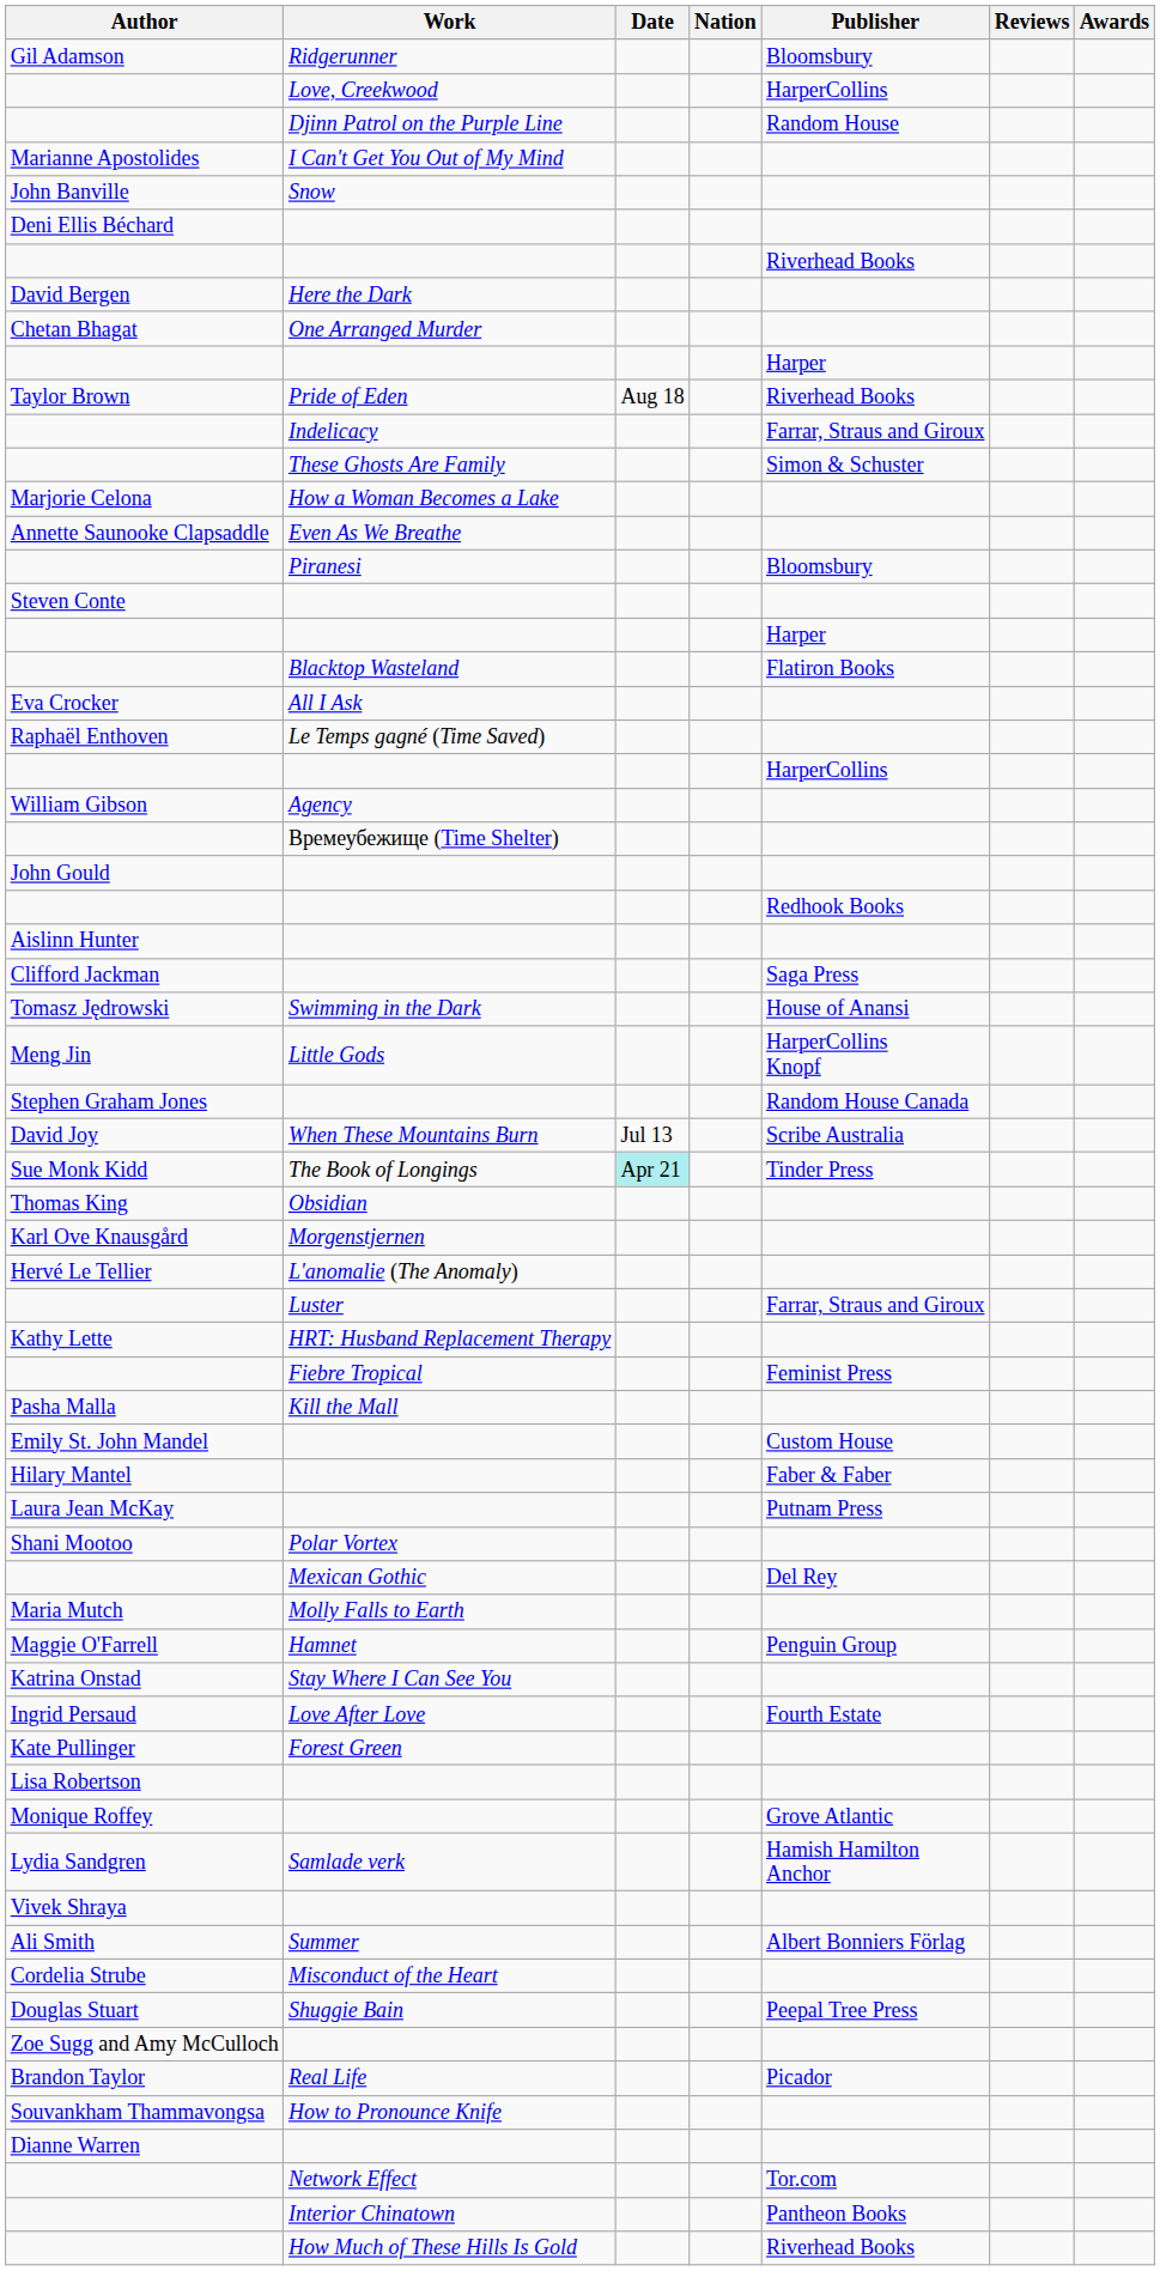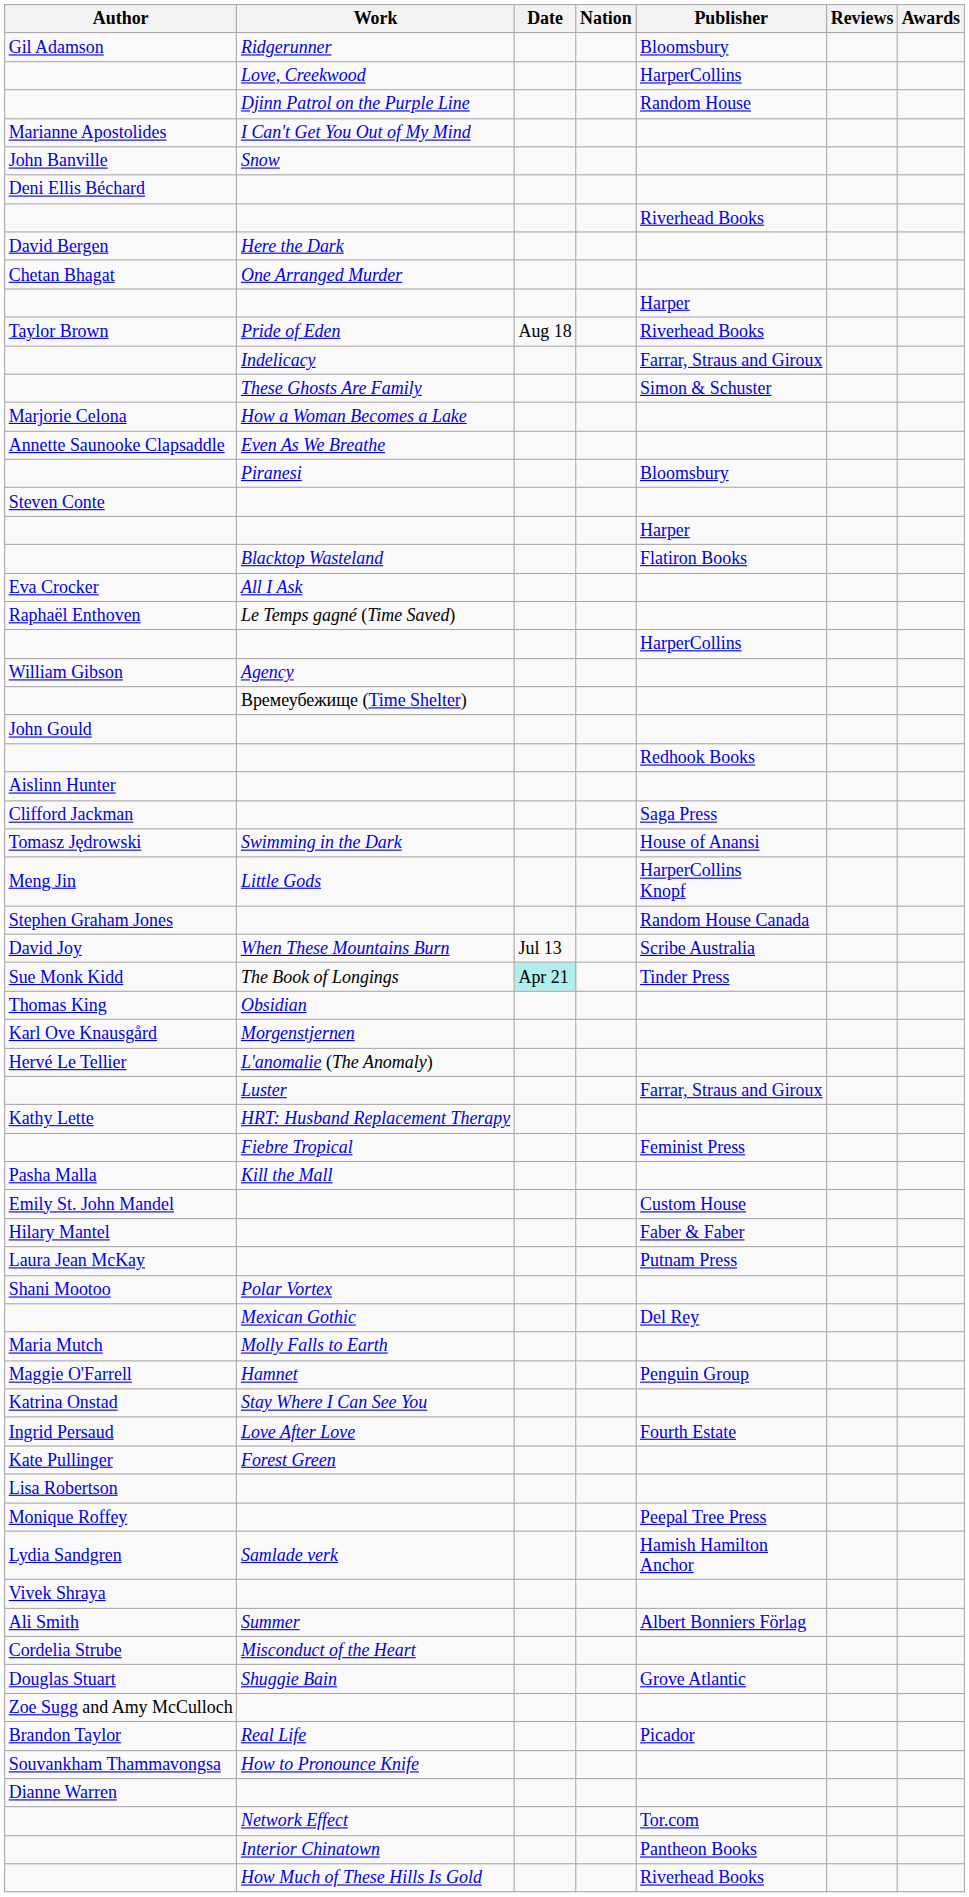 <table class="wikitable sortable">
 <tr>
 <th>Author</th>
 <th>Work</th>
 <th>Date</th>
 <th>Nation</th>
 <th>Publisher</th>
 <th>Reviews</th>
 <th>Awards</th>
 </tr>
 <tr>
 <td><a href='#'>Gil Adamson</a></td>
 <td><em><a href='#'>Ridgerunner</a></em></td>
 <td></td>
 <td></td>
 <td><a href='#'>Bloomsbury</a></td>
 <td></td>
 <td></td>
 </tr>
 <tr>
 <td></td>
 <td><em><a href='#'>Love, Creekwood</a></em></td>
 <td></td>
 <td></td>
 <td><a href='#'>HarperCollins</a></td>
 <td></td>
 <td></td>
 </tr>
 <tr>
 <td></td>
 <td><em><a href='#'>Djinn Patrol on the Purple Line</a></em></td>
 <td></td>
 <td></td>
 <td><a href='#'>Random House</a></td>
 <td></td>
 <td></td>
 </tr>
 <tr>
 <td><a href='#'>Marianne Apostolides</a></td>
 <td><em><a href='#'>I Can't Get You Out of My Mind</a></em></td>
 <td></td>
 <td></td>
 <td></td>
 <td></td>
 <td></td>
 </tr>
 <tr>
 <td><a href='#'>John Banville</a></td>
 <td><em><a href='#'>Snow</a></em></td>
 <td></td>
 <td></td>
 <td></td>
 <td></td>
 <td></td>
 </tr>
 <tr>
 <td><a href='#'>Deni Ellis Béchard</a></td>
 <td></td>
 <td></td>
 <td></td>
 <td></td>
 <td></td>
 <td></td>
 </tr>
 <tr>
 <td></td>
 <td></td>
 <td></td>
 <td></td>
 <td><a href='#'>Riverhead Books</a></td>
 <td></td>
 <td></td>
 </tr>
 <tr>
 <td><a href='#'>David Bergen</a></td>
 <td><em><a href='#'>Here the Dark</a></em></td>
 <td></td>
 <td></td>
 <td></td>
 <td></td>
 <td></td>
 </tr>
 <tr>
 <td><a href='#'>Chetan Bhagat</a></td>
 <td><em><a href='#'>One Arranged Murder</a></em></td>
 <td></td>
 <td></td>
 <td></td>
 <td></td>
 <td></td>
 </tr>
 <tr>
 <td></td>
 <td></td>
 <td></td>
 <td></td>
 <td><a href='#'>Harper</a></td>
 <td></td>
 <td></td>
 </tr>
 <tr>
 <td><a href='#'>Taylor Brown</a></td>
 <td><a href='#'><em>Pride of Eden</em></a></td>
 <td>Aug 18</td>
 <td></td>
 <td><a href='#'>Riverhead Books</a></td>
 <td></td>
 <td></td>
 </tr>
 <tr>
 <td></td>
 <td><em><a href='#'>Indelicacy</a></em></td>
 <td></td>
 <td></td>
 <td><a href='#'>Farrar, Straus and Giroux</a></td>
 <td></td>
 <td></td>
 </tr>
 <tr>
 <td></td>
 <td><em><a href='#'>These Ghosts Are Family</a></em></td>
 <td></td>
 <td></td>
 <td><a href='#'>Simon & Schuster</a></td>
 <td></td>
 <td></td>
 </tr>
 <tr>
 <td><a href='#'>Marjorie Celona</a></td>
 <td><em><a href='#'>How a Woman Becomes a Lake</a></em></td>
 <td></td>
 <td></td>
 <td></td>
 <td></td>
 <td></td>
 </tr>
 <tr>
 <td><a href='#'>Annette Saunooke Clapsaddle</a></td>
 <td><em><a href='#'>Even As We Breathe</a></em></td>
 <td></td>
 <td></td>
 <td></td>
 <td></td>
 <td></td>
 </tr>
 <tr>
 <td></td>
 <td><em><a href='#'>Piranesi</a></em></td>
 <td></td>
 <td></td>
 <td><a href='#'>Bloomsbury</a></td>
 <td></td>
 <td></td>
 </tr>
 <tr>
 <td><a href='#'>Steven Conte</a></td>
 <td></td>
 <td></td>
 <td></td>
 <td></td>
 <td></td>
 <td></td>
 </tr>
 <tr>
 <td></td>
 <td></td>
 <td></td>
 <td></td>
 <td><a href='#'>Harper</a></td>
 <td></td>
 <td></td>
 </tr>
 <tr>
 <td></td>
 <td><em><a href='#'>Blacktop Wasteland</a></em></td>
 <td></td>
 <td></td>
 <td><a href='#'>Flatiron Books</a></td>
 <td></td>
 <td></td>
 </tr>
 <tr>
 <td><a href='#'>Eva Crocker</a></td>
 <td><em><a href='#'>All I Ask</a></em></td>
 <td></td>
 <td></td>
 <td></td>
 <td></td>
 <td></td>
 </tr>
 <tr>
 <td><a href='#'>Raphaël Enthoven</a></td>
 <td><em>Le Temps gagné</em> (<em>Time Saved</em>)</td>
 <td></td>
 <td></td>
 <td></td>
 <td></td>
 <td></td>
 </tr>
 <tr>
 <td></td>
 <td></td>
 <td></td>
 <td></td>
 <td><a href='#'>HarperCollins</a></td>
 <td></td>
 <td></td>
 </tr>
 <tr>
 <td><a href='#'>William Gibson</a></td>
 <td><em><a href='#'>Agency</a></em></td>
 <td></td>
 <td></td>
 <td></td>
 <td></td>
 <td></td>
 </tr>
 <tr>
 <td></td>
 <td>Времеубежище (<a href='#'>Time Shelter</a>)</td>
 <td></td>
 <td></td>
 <td></td>
 <td></td>
 <td></td>
 </tr>
 <tr>
 <td><a href='#'>John Gould</a></td>
 <td></td>
 <td></td>
 <td></td>
 <td></td>
 <td></td>
 <td></td>
 </tr>
 <tr>
 <td></td>
 <td><em></em></td>
 <td></td>
 <td></td>
 <td><a href='#'>Redhook Books</a></td>
 <td></td>
 <td></td>
 </tr>
 <tr>
 <td><a href='#'>Aislinn Hunter</a></td>
 <td></td>
 <td></td>
 <td></td>
 <td></td>
 <td></td>
 <td></td>
 </tr>
 <tr>
 <td><a href='#'>Clifford Jackman</a></td>
 <td></td>
 <td></td>
 <td></td>
 <td><a href='#'>Saga Press</a></td>
 <td></td>
 <td></td>
 </tr>
 <tr>
 <td><a href='#'>Tomasz Jędrowski</a></td>
 <td><em><a href='#'>Swimming in the Dark</a></em></td>
 <td></td>
 <td></td>
 <td><a href='#'>House of Anansi</a></td>
 <td></td>
 <td></td>
 </tr>
 <tr>
 <td><a href='#'>Meng Jin</a></td>
 <td><em><a href='#'>Little Gods</a></em></td>
 <td></td>
 <td></td>
 <td><a href='#'>HarperCollins</a><br><a href='#'>Knopf</a></td>
 <td></td>
 <td></td>
 </tr>
 <tr>
 <td><a href='#'>Stephen Graham Jones</a></td>
 <td></td>
 <td></td>
 <td></td>
 <td><a href='#'>Random House Canada</a></td>
 <td></td>
 <td></td>
 </tr>
 <tr>
 <td><a href='#'>David Joy</a></td>
 <td><a href='#'><em>When These Mountains Burn</em></a></td>
 <td>Jul 13</td>
 <td></td>
 <td><a href='#'>Scribe Australia</a></td>
 <td></td>
 <td></td>
 </tr>
 <tr>
 <td><a href='#'>Sue Monk Kidd</a></td>
 <td><em>The Book of Longings</em></td>
 <td style="background: paleturquoise;">Apr 21</td>
 <td></td>
 <td><a href='#'>Tinder Press</a></td>
 <td></td>
 <td></td>
 </tr>
 <tr>
 <td><a href='#'>Thomas King</a></td>
 <td><em><a href='#'>Obsidian</a></em></td>
 <td></td>
 <td></td>
 <td></td>
 <td></td>
 <td></td>
 </tr>
 <tr>
 <td><a href='#'>Karl Ove Knausgård</a></td>
 <td><em><a href='#'>Morgenstjernen</a></em></td>
 <td></td>
 <td></td>
 <td></td>
 <td></td>
 <td></td>
 </tr>
 <tr>
 <td><a href='#'>Hervé Le Tellier</a></td>
 <td><em><a href='#'>L'anomalie</a></em> (<em>The Anomaly</em>)</td>
 <td></td>
 <td></td>
 <td></td>
 <td></td>
 <td></td>
 </tr>
 <tr>
 <td></td>
 <td><em><a href='#'>Luster</a></em></td>
 <td></td>
 <td></td>
 <td><a href='#'>Farrar, Straus and Giroux</a></td>
 <td></td>
 <td></td>
 </tr>
 <tr>
 <td><a href='#'>Kathy Lette</a></td>
 <td><em><a href='#'>HRT: Husband Replacement Therapy</a></em></td>
 <td></td>
 <td></td>
 <td></td>
 <td></td>
 <td></td>
 </tr>
 <tr>
 <td></td>
 <td><em><a href='#'>Fiebre Tropical</a></em></td>
 <td></td>
 <td></td>
 <td><a href='#'>Feminist Press</a></td>
 <td></td>
 <td></td>
 </tr>
 <tr>
 <td><a href='#'>Pasha Malla</a></td>
 <td><em><a href='#'>Kill the Mall</a></em></td>
 <td></td>
 <td></td>
 <td></td>
 <td></td>
 <td></td>
 </tr>
 <tr>
 <td><a href='#'>Emily St. John Mandel</a></td>
 <td></td>
 <td></td>
 <td></td>
 <td><a href='#'>Custom House</a></td>
 <td></td>
 <td></td>
 </tr>
 <tr>
 <td><a href='#'>Hilary Mantel</a></td>
 <td></td>
 <td></td>
 <td></td>
 <td><a href='#'>Faber & Faber</a></td>
 <td></td>
 <td></td>
 </tr>
 <tr>
 <td><a href='#'>Laura Jean McKay</a></td>
 <td></td>
 <td></td>
 <td></td>
 <td><a href='#'>Putnam Press</a></td>
 <td></td>
 <td></td>
 </tr>
 <tr>
 <td><a href='#'>Shani Mootoo</a></td>
 <td><em><a href='#'>Polar Vortex</a></em></td>
 <td></td>
 <td></td>
 <td></td>
 <td></td>
 <td></td>
 </tr>
 <tr>
 <td></td>
 <td><em><a href='#'>Mexican Gothic</a></em></td>
 <td></td>
 <td></td>
 <td><a href='#'>Del Rey</a></td>
 <td></td>
 <td></td>
 </tr>
 <tr>
 <td><a href='#'>Maria Mutch</a></td>
 <td><em><a href='#'>Molly Falls to Earth</a></em></td>
 <td></td>
 <td></td>
 <td></td>
 <td></td>
 <td></td>
 </tr>
 <tr>
 <td><a href='#'>Maggie O'Farrell</a></td>
 <td><em><a href='#'>Hamnet</a></em></td>
 <td></td>
 <td></td>
 <td><a href='#'>Penguin Group</a></td>
 <td></td>
 <td></td>
 </tr>
 <tr>
 <td><a href='#'>Katrina Onstad</a></td>
 <td><em><a href='#'>Stay Where I Can See You</a></em></td>
 <td></td>
 <td></td>
 <td></td>
 <td></td>
 <td></td>
 </tr>
 <tr>
 <td><a href='#'>Ingrid Persaud</a></td>
 <td><em><a href='#'>Love After Love</a></em></td>
 <td></td>
 <td></td>
 <td><a href='#'>Fourth Estate</a></td>
 <td></td>
 <td></td>
 </tr>
 <tr>
 <td><a href='#'>Kate Pullinger</a></td>
 <td><em><a href='#'>Forest Green</a></em></td>
 <td></td>
 <td></td>
 <td></td>
 <td></td>
 <td></td>
 </tr>
 <tr>
 <td><a href='#'>Lisa Robertson</a></td>
 <td></td>
 <td></td>
 <td></td>
 <td></td>
 <td></td>
 <td></td>
 </tr>
 <tr>
 <td><a href='#'>Monique Roffey</a></td>
 <td></td>
 <td></td>
 <td></td>
-<td><a href='#'>Grove Atlantic</a></td>
+<td><a href='#'>Peepal Tree Press</a></td>
 <td></td>
 <td></td>
 </tr>
 <tr>
 <td><a href='#'>Lydia Sandgren</a></td>
 <td><em><a href='#'>Samlade verk</a></em></td>
 <td></td>
 <td></td>
 <td><a href='#'>Hamish Hamilton</a><br><a href='#'>Anchor</a></td>
 <td></td>
 <td></td>
 </tr>
 <tr>
 <td><a href='#'>Vivek Shraya</a></td>
 <td></td>
 <td></td>
 <td></td>
 <td></td>
 <td></td>
 <td></td>
 </tr>
 <tr>
 <td><a href='#'>Ali Smith</a></td>
 <td><em><a href='#'>Summer</a></em></td>
 <td></td>
 <td></td>
 <td><a href='#'>Albert Bonniers Förlag</a></td>
 <td></td>
 <td></td>
 </tr>
 <tr>
 <td><a href='#'>Cordelia Strube</a></td>
 <td><em><a href='#'>Misconduct of the Heart</a></em></td>
 <td></td>
 <td></td>
 <td></td>
 <td></td>
 <td></td>
 </tr>
 <tr>
 <td><a href='#'>Douglas Stuart</a></td>
 <td><em><a href='#'>Shuggie Bain</a></em></td>
 <td></td>
 <td></td>
-<td><a href='#'>Peepal Tree Press</a></td>
+<td><a href='#'>Grove Atlantic</a></td>
 <td></td>
 <td></td>
 </tr>
 <tr>
 <td><a href='#'>Zoe Sugg</a> and Amy McCulloch</td>
 <td></td>
 <td></td>
 <td></td>
 <td></td>
 <td></td>
 <td></td>
 </tr>
 <tr>
 <td><a href='#'>Brandon Taylor</a></td>
 <td><em><a href='#'>Real Life</a></em></td>
 <td></td>
 <td></td>
 <td><a href='#'>Picador</a></td>
 <td></td>
 <td></td>
 </tr>
 <tr>
 <td><a href='#'>Souvankham Thammavongsa</a></td>
 <td><em><a href='#'>How to Pronounce Knife</a></em></td>
 <td></td>
 <td></td>
 <td></td>
 <td></td>
 <td></td>
 </tr>
 <tr>
 <td><a href='#'>Dianne Warren</a></td>
 <td></td>
 <td></td>
 <td></td>
 <td></td>
 <td></td>
 <td></td>
 </tr>
 <tr>
 <td></td>
 <td><em><a href='#'>Network Effect</a></em></td>
 <td></td>
 <td></td>
 <td><a href='#'>Tor.com</a></td>
 <td></td>
 <td></td>
 </tr>
 <tr>
 <td></td>
 <td><em><a href='#'>Interior Chinatown</a></em></td>
 <td></td>
 <td></td>
 <td><a href='#'>Pantheon Books</a></td>
 <td></td>
 <td></td>
 </tr>
 <tr>
 <td></td>
 <td><em><a href='#'>How Much of These Hills Is Gold</a></em></td>
 <td></td>
 <td></td>
 <td><a href='#'>Riverhead Books</a></td>
 <td></td>
 <td></td>
 </tr>
 </table>
